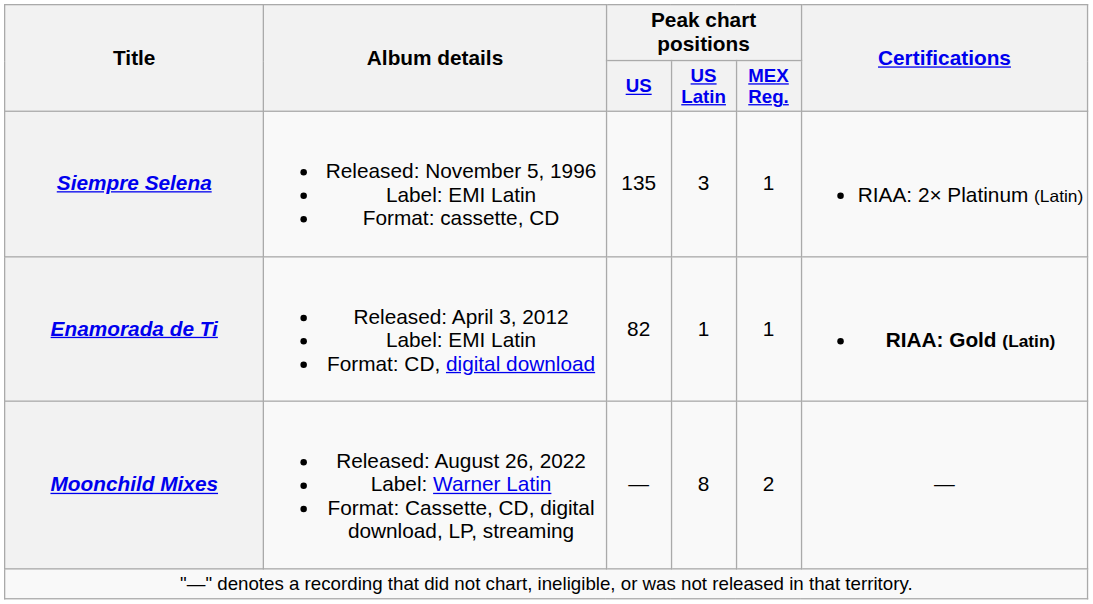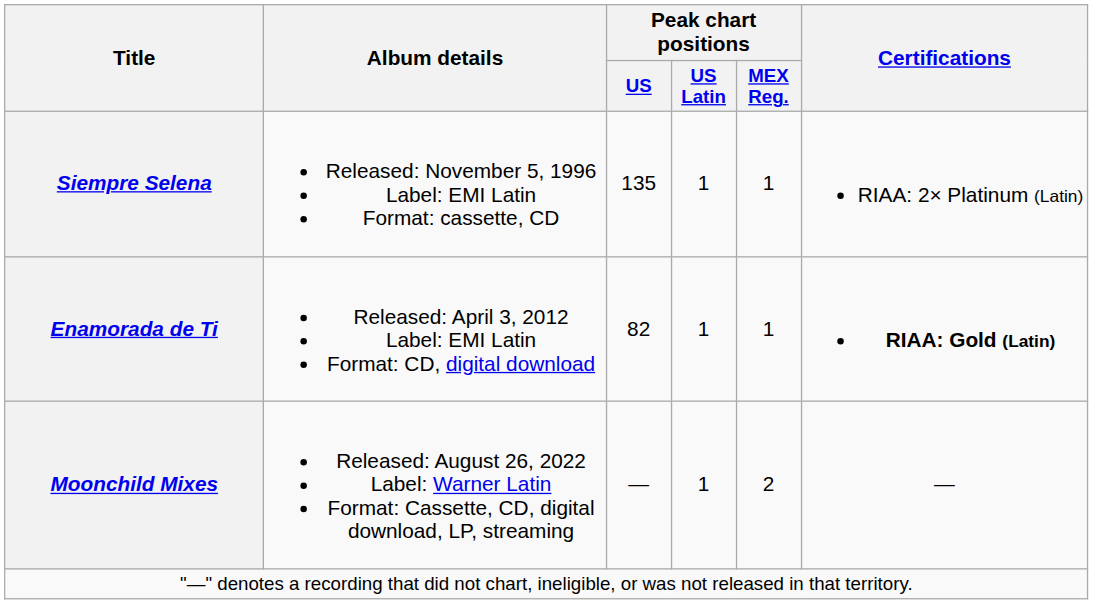 <table class="wikitable plainrowheaders" style="text-align:center;">
 <tr>
 <th scope="col" rowspan="2" style="width:12em;">Title</th>
 <th scope="col" rowspan="2" style="width:16em;">Album details</th>
 <th scope="col" colspan="3">Peak chart positions</th>
 <th scope="col" rowspan="2"><a href='#'>Certifications</a></th>
 </tr>
 <tr>
 <th scope="col" style="width:3em;font-size:90%;"><a href='#'>US</a><br></th>
 <th scope="col" style="width:3em;font-size:90%;"><a href='#'>US<br>Latin</a><br></th>
 <th scope="col" style="width:3em;font-size:90%;"><a href='#'>MEX<br>Reg.</a><br></th>
 </tr>
 <tr>
 <th scope="row"><em><a href='#'>Siempre Selena</a></em></th>
 <td><br><ul><li>Released: November 5, 1996</li><li>Label: EMI Latin</li><li>Format: cassette, CD</li></ul></td>
 <td>135</td>
-<td>3</td>
+<td>1</td>
 <td>1</td>
 <td><br><ul><li>RIAA: 2× Platinum <small>(Latin)</small></li></ul></td>
 </tr>
 <tr>
 <th scope="row"><em><a href='#'>Enamorada de Ti</a></em></th>
 <td><br><ul><li>Released: April 3, 2012</li><li>Label: EMI Latin</li><li>Format: CD, <a href='#'>digital download</a></li></ul></td>
 <td>82</td>
 <td>1</td>
 <td>1</td>
 <td><strong><br><ul><li>RIAA: Gold <small>(Latin)</small></li></ul></strong></td>
 </tr>
 <tr>
 <th scope="row"><em><a href='#'>Moonchild Mixes</a></em></th>
 <td><br><ul><li>Released: August 26, 2022</li><li>Label: <a href='#'>Warner Latin</a></li><li>Format: Cassette, CD, digital download, LP, streaming</li></ul></td>
 <td>—</td>
-<td>8</td>
+<td>1</td>
 <td>2</td>
 <td>—</td>
 </tr>
 <tr>
 <td colspan="14" style="font-size:90%">"—" denotes a recording that did not chart, ineligible, or was not released in that territory.</td>
 </tr>
 </table>
